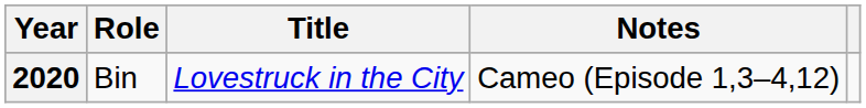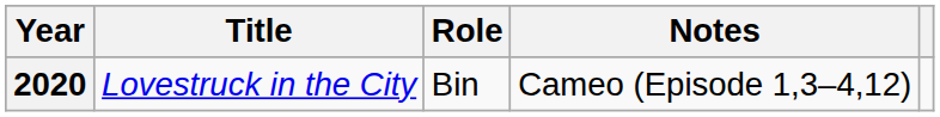 <table class="wikitable sortable plainrowheaders">
 <tr>
 <th scope="col">Year</th>
+<th scope="col">Title</th>
 <th scope="col">Role</th>
-<th scope="col">Title</th>
 <th scope="col">Notes</th>
 <th scope="col" class="unsortable"></th>
 </tr>
 <tr>
 <th scope="row">2020</th>
+<td><em><a href='#'>Lovestruck in the City</a></em></td>
 <td>Bin</td>
-<td><em><a href='#'>Lovestruck in the City</a></em></td>
 <td>Cameo (Episode 1,3–4,12)</td>
 <td></td>
 </tr>
 </table>
